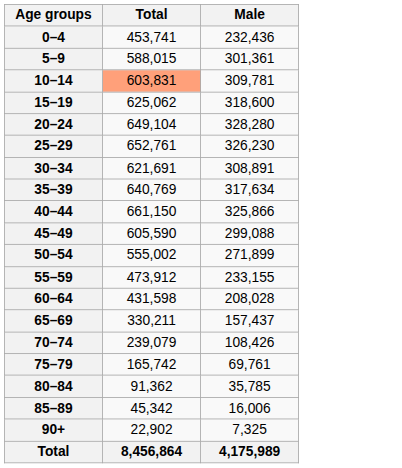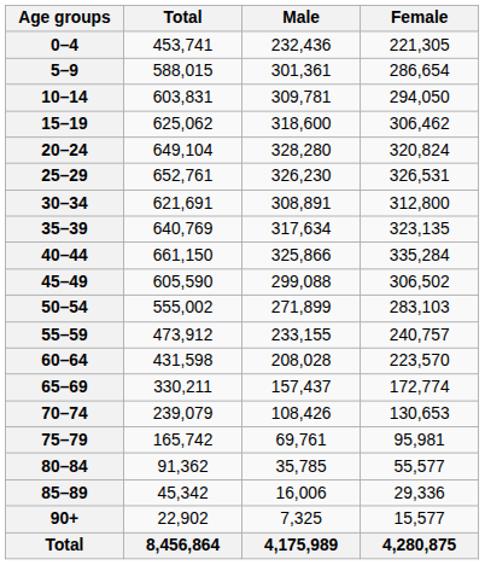 <table class="wikitable">
 <tr>
 <th style="width:80pt;">Age groups</th>
 <th style="width:80pt;">Total</th>
 <th style="width:80pt;">Male</th>
+<th style="width:80pt;">Female</th>
 </tr>
 <tr>
 <th style="width:80pt;">0–4</th>
 <td style="text-align:center;">453,741</td>
 <td style="text-align:center;">232,436</td>
+<td style="text-align:center;">221,305</td>
 </tr>
 <tr>
 <th style="width:80pt;">5–9</th>
 <td style="text-align:center;">588,015</td>
 <td style="text-align:center;">301,361</td>
+<td style="text-align:center;">286,654</td>
 </tr>
 <tr>
 <th style="width:80pt;">10–14</th>
-<td style="background: lightsalmon; text-align:center;">603,831</td>
+<td style="text-align:center;">603,831</td>
 <td style="text-align:center;">309,781</td>
+<td style="text-align:center;">294,050</td>
 </tr>
 <tr>
 <th style="width:80pt;">15–19</th>
 <td style="text-align:center;">625,062</td>
 <td style="text-align:center;">318,600</td>
+<td style="text-align:center;">306,462</td>
 </tr>
 <tr>
 <th style="width:80pt;">20–24</th>
 <td style="text-align:center;">649,104</td>
 <td style="text-align:center;">328,280</td>
+<td style="text-align:center;">320,824</td>
 </tr>
 <tr>
 <th style="width:80pt;">25–29</th>
 <td style="text-align:center;">652,761</td>
 <td style="text-align:center;">326,230</td>
+<td style="text-align:center;">326,531</td>
 </tr>
 <tr>
 <th style="width:80pt;">30–34</th>
 <td style="text-align:center;">621,691</td>
 <td style="text-align:center;">308,891</td>
+<td style="text-align:center;">312,800</td>
 </tr>
 <tr>
 <th style="width:80pt;">35–39</th>
 <td style="text-align:center;">640,769</td>
 <td style="text-align:center;">317,634</td>
+<td style="text-align:center;">323,135</td>
 </tr>
 <tr>
 <th style="width:80pt;">40–44</th>
 <td style="text-align:center;">661,150</td>
 <td style="text-align:center;">325,866</td>
+<td style="text-align:center;">335,284</td>
 </tr>
 <tr>
 <th style="width:80pt;">45–49</th>
 <td style="text-align:center;">605,590</td>
 <td style="text-align:center;">299,088</td>
+<td style="text-align:center;">306,502</td>
 </tr>
 <tr>
 <th style="width:80pt;">50–54</th>
 <td style="text-align:center;">555,002</td>
 <td style="text-align:center;">271,899</td>
+<td style="text-align:center;">283,103</td>
 </tr>
 <tr>
 <th style="width:80pt;">55–59</th>
 <td style="text-align:center;">473,912</td>
 <td style="text-align:center;">233,155</td>
+<td style="text-align:center;">240,757</td>
 </tr>
 <tr>
 <th style="width:80pt;">60–64</th>
 <td style="text-align:center;">431,598</td>
 <td style="text-align:center;">208,028</td>
+<td style="text-align:center;">223,570</td>
 </tr>
 <tr>
 <th style="width:80pt;">65–69</th>
 <td style="text-align:center;">330,211</td>
 <td style="text-align:center;">157,437</td>
+<td style="text-align:center;">172,774</td>
 </tr>
 <tr>
 <th style="width:80pt;">70–74</th>
 <td style="text-align:center;">239,079</td>
 <td style="text-align:center;">108,426</td>
+<td style="text-align:center;">130,653</td>
 </tr>
 <tr>
 <th style="width:80pt;">75–79</th>
 <td style="text-align:center;">165,742</td>
 <td style="text-align:center;">69,761</td>
+<td style="text-align:center;">95,981</td>
 </tr>
 <tr>
 <th style="width:80pt;">80–84</th>
 <td style="text-align:center;">91,362</td>
 <td style="text-align:center;">35,785</td>
+<td style="text-align:center;">55,577</td>
 </tr>
 <tr>
 <th style="width:80pt;">85–89</th>
 <td style="text-align:center;">45,342</td>
 <td style="text-align:center;">16,006</td>
+<td style="text-align:center;">29,336</td>
 </tr>
 <tr>
 <th style="width:80pt;">90+</th>
 <td style="text-align:center;">22,902</td>
 <td style="text-align:center;">7,325</td>
+<td style="text-align:center;">15,577</td>
 </tr>
 <tr>
 <th>Total</th>
 <th>8,456,864</th>
 <th>4,175,989</th>
+<th>4,280,875</th>
 </tr>
 </table>
